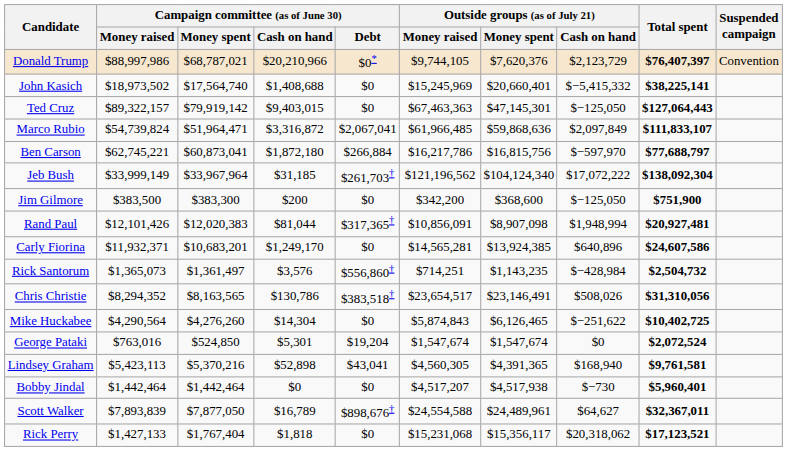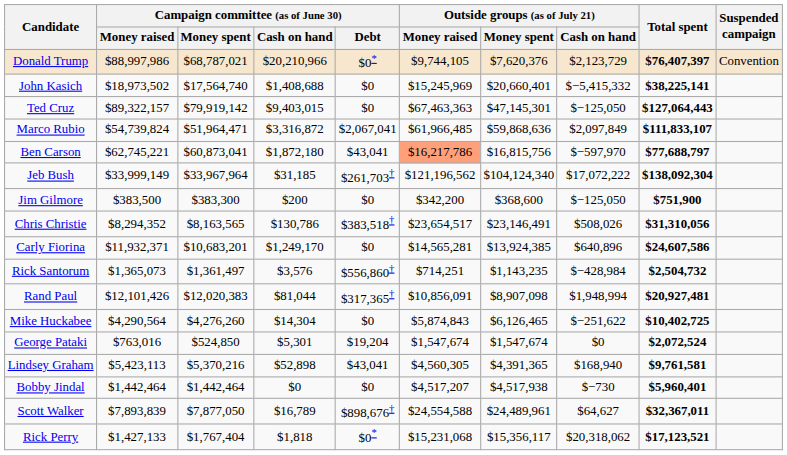 <table class="wikitable sortable" style="font-size:12px; text-align: center;">
 <tr>
 <th rowspan="2">Candidate</th>
 <th colspan="4">Campaign committee <small>(as of June 30)</small></th>
 <th colspan="3">Outside groups <small>(as of July 21)</small></th>
 <th rowspan="2">Total spent</th>
 <th rowspan="2">Suspended<br>campaign</th>
 </tr>
 <tr>
 <th>Money raised</th>
 <th>Money spent</th>
 <th>Cash on hand</th>
 <th>Debt</th>
 <th>Money raised</th>
 <th>Money spent</th>
 <th>Cash on hand</th>
 </tr>
 <tr style="background:#f7e7ce;">
 <td data-sort-value="Trump, Donald"><a href='#'>Donald Trump</a></td>
 <td>$88,997,986</td>
 <td>$68,787,021</td>
 <td>$20,210,966</td>
 <td>$0<sup><a href='#'>*</a></sup></td>
 <td>$9,744,105</td>
 <td>$7,620,376</td>
 <td>$2,123,729</td>
 <td><strong>$76,407,397</strong></td>
 <td>Convention</td>
 </tr>
 <tr>
 <td data-sort-value="Kasich, John"><a href='#'>John Kasich</a></td>
 <td>$18,973,502</td>
 <td>$17,564,740</td>
 <td>$1,408,688</td>
 <td>$0</td>
 <td>$15,245,969</td>
 <td>$20,660,401</td>
 <td><span>$−5,415,332</span></td>
 <td><strong>$38,225,141</strong></td>
 <td></td>
 </tr>
 <tr>
 <td data-sort-value="Cruz, Ted"><a href='#'>Ted Cruz</a></td>
 <td>$89,322,157</td>
 <td>$79,919,142</td>
 <td>$9,403,015</td>
 <td>$0</td>
 <td>$67,463,363</td>
 <td>$47,145,301</td>
 <td><span>$−125,050</span></td>
 <td><strong>$127,064,443</strong></td>
 <td></td>
 </tr>
 <tr>
 <td data-sort-value="Rubio, Marco"><a href='#'>Marco Rubio</a></td>
 <td>$54,739,824</td>
 <td>$51,964,471</td>
 <td>$3,316,872</td>
 <td>$2,067,041</td>
 <td>$61,966,485</td>
 <td>$59,868,636</td>
 <td>$2,097,849</td>
 <td><strong>$111,833,107</strong></td>
 <td></td>
 </tr>
 <tr>
 <td data-sort-value="Carson, Ben"><a href='#'>Ben Carson</a></td>
 <td>$62,745,221</td>
 <td>$60,873,041</td>
 <td>$1,872,180</td>
-<td>$266,884</td>
-<td>$16,217,786</td>
+<td>$43,041</td>
+<td style="background: lightsalmon;">$16,217,786</td>
 <td>$16,815,756</td>
 <td><span>$−597,970</span></td>
 <td><strong>$77,688,797</strong></td>
 <td></td>
 </tr>
 <tr>
 <td data-sort-value="Bush, Jeb"><a href='#'>Jeb Bush</a></td>
 <td>$33,999,149</td>
 <td>$33,967,964</td>
 <td>$31,185</td>
 <td>$261,703<sup><a href='#'>†</a></sup></td>
 <td>$121,196,562</td>
 <td>$104,124,340</td>
 <td>$17,072,222</td>
 <td><strong>$138,092,304</strong></td>
 <td></td>
 </tr>
 <tr>
 <td data-sort-value="Gilmore, Jim"><a href='#'>Jim Gilmore</a></td>
 <td>$383,500</td>
 <td>$383,300</td>
 <td>$200</td>
 <td>$0</td>
 <td>$342,200</td>
 <td>$368,600</td>
 <td><span>$−125,050</span></td>
 <td><strong>$751,900</strong></td>
 <td></td>
 </tr>
 <tr>
-<td data-sort-value="Paul, Rand"><a href='#'>Rand Paul</a></td>
-<td>$12,101,426</td>
-<td>$12,020,383</td>
-<td>$81,044</td>
-<td>$317,365<sup><a href='#'>†</a></sup></td>
-<td>$10,856,091</td>
-<td>$8,907,098</td>
-<td>$1,948,994</td>
-<td><strong>$20,927,481</strong></td>
+<td data-sort-value="Christie, Chris"><a href='#'>Chris Christie</a></td>
+<td>$8,294,352</td>
+<td>$8,163,565</td>
+<td>$130,786</td>
+<td>$383,518<sup><a href='#'>†</a></sup></td>
+<td>$23,654,517</td>
+<td>$23,146,491</td>
+<td>$508,026</td>
+<td><strong>$31,310,056</strong></td>
 <td></td>
 </tr>
 <tr>
 <td data-sort-value="Fiorina, Carly"><a href='#'>Carly Fiorina</a></td>
 <td>$11,932,371</td>
 <td>$10,683,201</td>
 <td>$1,249,170</td>
 <td>$0</td>
 <td>$14,565,281</td>
 <td>$13,924,385</td>
 <td>$640,896</td>
 <td><strong>$24,607,586</strong></td>
 <td></td>
 </tr>
 <tr>
 <td data-sort-value="Santorum, Rick"><a href='#'>Rick Santorum</a></td>
 <td>$1,365,073</td>
 <td>$1,361,497</td>
 <td>$3,576</td>
 <td>$556,860<sup><a href='#'>†</a></sup></td>
 <td>$714,251</td>
 <td>$1,143,235</td>
 <td><span>$−428,984</span></td>
 <td><strong>$2,504,732</strong></td>
 <td></td>
 </tr>
 <tr>
-<td data-sort-value="Christie, Chris"><a href='#'>Chris Christie</a></td>
-<td>$8,294,352</td>
-<td>$8,163,565</td>
-<td>$130,786</td>
-<td>$383,518<sup><a href='#'>†</a></sup></td>
-<td>$23,654,517</td>
-<td>$23,146,491</td>
-<td>$508,026</td>
-<td><strong>$31,310,056</strong></td>
+<td data-sort-value="Paul, Rand"><a href='#'>Rand Paul</a></td>
+<td>$12,101,426</td>
+<td>$12,020,383</td>
+<td>$81,044</td>
+<td>$317,365<sup><a href='#'>†</a></sup></td>
+<td>$10,856,091</td>
+<td>$8,907,098</td>
+<td>$1,948,994</td>
+<td><strong>$20,927,481</strong></td>
 <td></td>
 </tr>
 <tr>
 <td data-sort-value="Huckabee, Mike"><a href='#'>Mike Huckabee</a></td>
 <td>$4,290,564</td>
 <td>$4,276,260</td>
 <td>$14,304</td>
 <td>$0</td>
 <td>$5,874,843</td>
 <td>$6,126,465</td>
 <td><span>$−251,622</span></td>
 <td><strong>$10,402,725</strong></td>
 <td></td>
 </tr>
 <tr>
 <td data-sort-value="Pataki, George"><a href='#'>George Pataki</a></td>
 <td>$763,016</td>
 <td>$524,850</td>
 <td>$5,301</td>
 <td>$19,204</td>
 <td>$1,547,674</td>
 <td>$1,547,674</td>
 <td>$0</td>
 <td><strong>$2,072,524</strong></td>
 <td></td>
 </tr>
 <tr>
 <td data-sort-value="Graham, Lindsey"><a href='#'>Lindsey Graham</a></td>
 <td>$5,423,113</td>
 <td>$5,370,216</td>
 <td>$52,898</td>
 <td>$43,041</td>
 <td>$4,560,305</td>
 <td>$4,391,365</td>
 <td>$168,940</td>
 <td><strong>$9,761,581</strong></td>
 <td></td>
 </tr>
 <tr>
 <td data-sort-value="Jindal, Bobby"><a href='#'>Bobby Jindal</a></td>
 <td>$1,442,464</td>
 <td>$1,442,464</td>
 <td>$0</td>
 <td>$0</td>
 <td>$4,517,207</td>
 <td>$4,517,938</td>
 <td><span>$−730</span></td>
 <td><strong>$5,960,401</strong></td>
 <td></td>
 </tr>
 <tr>
 <td data-sort-value="Walker, Scott"><a href='#'>Scott Walker</a></td>
 <td>$7,893,839</td>
 <td>$7,877,050</td>
 <td>$16,789</td>
 <td>$898,676<sup><a href='#'>†</a></sup></td>
 <td>$24,554,588</td>
 <td>$24,489,961</td>
 <td>$64,627</td>
 <td><strong>$32,367,011</strong></td>
 <td></td>
 </tr>
 <tr>
 <td data-sort-value="Perry, Rick"><a href='#'>Rick Perry</a></td>
 <td>$1,427,133</td>
 <td>$1,767,404</td>
 <td>$1,818</td>
-<td>$0</td>
+<td>$0<sup><a href='#'>*</a></sup></td>
 <td>$15,231,068</td>
 <td>$15,356,117</td>
 <td>$20,318,062</td>
 <td><strong>$17,123,521</strong></td>
 <td></td>
 </tr>
 </table>
